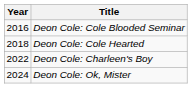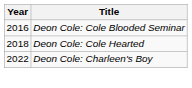 <table class="wikitable sortable">
 <tr>
 <th>Year</th>
 <th>Title</th>
 </tr>
 <tr>
 <td>2016</td>
 <td><em>Deon Cole: Cole Blooded Seminar</em></td>
 </tr>
 <tr>
 <td>2018</td>
 <td><em>Deon Cole: Cole Hearted</em></td>
 </tr>
 <tr>
 <td>2022</td>
 <td><em>Deon Cole: Charleen's Boy</em></td>
 </tr>
-<tr>
-<td>2024</td>
-<td><em>Deon Cole: Ok, Mister</em></td>
-</tr>
 </table>
